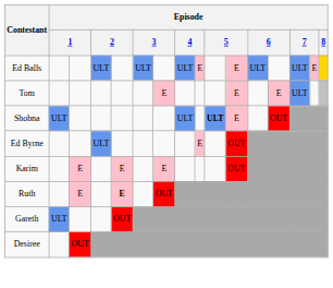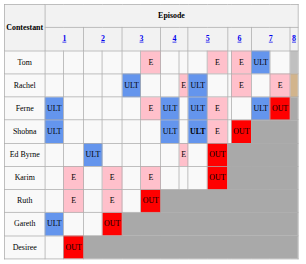 <table class="wikitable" style="text-align: center; font-size: 8pt; line-height:26px;">
 <tr>
 <th rowspan="2">Contestant</th>
 <th colspan="15">Episode</th>
 </tr>
 <tr>
 <th colspan="2"><a href='#'>1</a></th>
 <th colspan="2"><a href='#'>2</a></th>
 <th colspan="2"><a href='#'>3</a></th>
 <th colspan="2"><a href='#'>4</a></th>
 <th colspan="2"><a href='#'>5</a></th>
 <th colspan="2"><a href='#'>6</a></th>
 <th colspan="2"><a href='#'>7</a></th>
 <th><a href='#'>8</a></th>
-</tr>
-<tr>
-<td>Ed Balls</td>
-<td></td>
-<td></td>
-<td style="background:cornflowerblue">ULT</td>
-<td></td>
-<td style="background:cornflowerblue">ULT</td>
-<td></td>
-<td style="background:cornflowerblue">ULT</td>
-<td style="background:pink">E</td>
-<td></td>
-<td style="background:pink">E</td>
-<td style="background:cornflowerblue">ULT</td>
-<td></td>
-<td style="background:cornflowerblue">ULT</td>
-<td style="background:pink">E</td>
-<td style="background:gold"></td>
 </tr>
 <tr>
 <td>Tom</td>
 <td></td>
 <td></td>
 <td></td>
 <td></td>
 <td></td>
 <td style="background:pink">E</td>
 <td></td>
 <td></td>
 <td></td>
 <td style="background:pink">E</td>
 <td></td>
 <td style="background:pink">E</td>
 <td style="background:cornflowerblue">ULT</td>
 <td></td>
 <td style="background:silver"></td>
+</tr>
+<tr>
+<td>Rachel</td>
+<td></td>
+<td></td>
+<td></td>
+<td></td>
+<td style="background:cornflowerblue">ULT</td>
+<td></td>
+<td></td>
+<td style="background:pink">E</td>
+<td style="background:cornflowerblue">ULT</td>
+<td></td>
+<td></td>
+<td style="background:pink">E</td>
+<td></td>
+<td style="background:pink">E</td>
+<td style="background:tan"></td>
+</tr>
+<tr>
+<td>Ferne</td>
+<td style="background:cornflowerblue">ULT</td>
+<td></td>
+<td></td>
+<td></td>
+<td></td>
+<td style="background:pink">E</td>
+<td style="background:cornflowerblue">ULT</td>
+<td></td>
+<td style="background:cornflowerblue">ULT</td>
+<td style="background:pink">E</td>
+<td></td>
+<td></td>
+<td style="background:cornflowerblue">ULT</td>
+<td style="background:red">OUT</td>
+<td style="background:darkgray"></td>
 </tr>
 <tr>
 <td>Shobna</td>
 <td style="background:cornflowerblue">ULT</td>
 <td></td>
 <td></td>
 <td></td>
 <td></td>
 <td></td>
 <td style="background:cornflowerblue">ULT</td>
 <td></td>
 <td style="background:cornflowerblue"><strong>ULT</strong></td>
 <td style="background:pink">E</td>
 <td></td>
 <td style="background:red">OUT</td>
 <td colspan="3" style="background:darkgray"></td>
 </tr>
 <tr>
 <td>Ed Byrne</td>
 <td></td>
 <td></td>
 <td style="background:cornflowerblue">ULT</td>
 <td></td>
 <td></td>
 <td></td>
 <td></td>
 <td style="background:pink">E</td>
 <td></td>
 <td style="background:red">OUT</td>
 <td colspan="5" style="background:darkgray"></td>
 </tr>
 <tr>
 <td>Karim</td>
 <td></td>
 <td style="background:pink">E</td>
 <td></td>
 <td style="background:pink">E</td>
 <td></td>
 <td style="background:pink">E</td>
 <td></td>
 <td></td>
 <td></td>
 <td style="background:red">OUT</td>
 <td colspan="5" style="background:darkgray"></td>
 </tr>
 <tr>
 <td>Ruth</td>
 <td></td>
 <td style="background:pink">E</td>
 <td></td>
-<td style="background:pink"><strong>E</strong></td>
+<td style="background:pink">E</td>
 <td></td>
 <td style="background:red">OUT</td>
 <td colspan="9" style="background:darkgray"></td>
 </tr>
 <tr>
 <td>Gareth</td>
 <td style="background:cornflowerblue">ULT</td>
 <td></td>
 <td></td>
 <td style="background:red">OUT</td>
 <td colspan="11" style="background:darkgray"></td>
 </tr>
 <tr>
 <td>Desiree</td>
 <td></td>
 <td style="background:red">OUT</td>
 <td colspan="13" style="background:darkgray"></td>
 </tr>
 </table>
